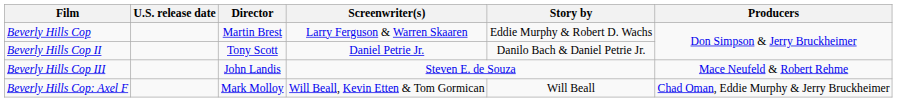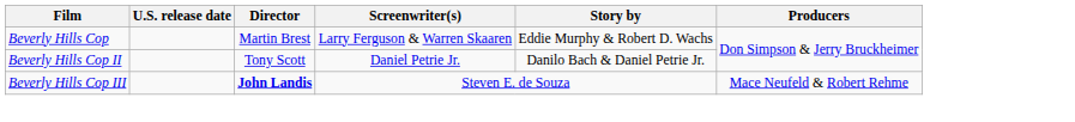 <table class="wikitable plainrowheaders" style="text-align:center">
 <tr>
 <th>Film</th>
 <th>U.S. release date</th>
 <th>Director</th>
 <th>Screenwriter(s)</th>
 <th>Story by</th>
 <th>Producers</th>
 </tr>
 <tr>
 <td style="text-align:left"><em><a href='#'>Beverly Hills Cop</a></em></td>
 <td style="text-align:left"></td>
 <td><a href='#'>Martin Brest</a></td>
 <td><a href='#'>Larry Ferguson</a> & <a href='#'>Warren Skaaren</a></td>
 <td>Eddie Murphy & Robert D. Wachs</td>
 <td rowspan="2"><a href='#'>Don Simpson</a> & <a href='#'>Jerry Bruckheimer</a></td>
 </tr>
 <tr>
 <td style="text-align:left"><em><a href='#'>Beverly Hills Cop II</a></em></td>
 <td style="text-align:left"></td>
 <td><a href='#'>Tony Scott</a></td>
 <td><a href='#'>Daniel Petrie Jr.</a></td>
 <td>Danilo Bach & Daniel Petrie Jr.</td>
 </tr>
 <tr>
 <td style="text-align:left"><em><a href='#'>Beverly Hills Cop III</a></em></td>
 <td style="text-align:left"></td>
-<td><a href='#'>John Landis</a></td>
+<td><strong><a href='#'>John Landis</a></strong></td>
 <td colspan="2"><a href='#'>Steven E. de Souza</a></td>
 <td><a href='#'>Mace Neufeld</a> & <a href='#'>Robert Rehme</a></td>
 </tr>
-<tr>
-<td style="text-align:left"><em><a href='#'>Beverly Hills Cop: Axel F</a></em></td>
-<td style="text-align:left"></td>
-<td><a href='#'>Mark Molloy</a></td>
-<td><a href='#'>Will Beall</a>, <a href='#'>Kevin Etten</a> & Tom Gormican</td>
-<td>Will Beall</td>
-<td><a href='#'>Chad Oman</a>, Eddie Murphy & Jerry Bruckheimer</td>
-</tr>
 </table>
